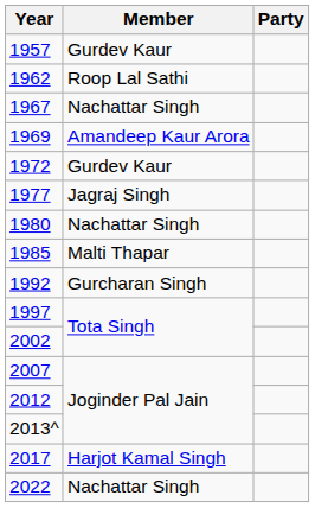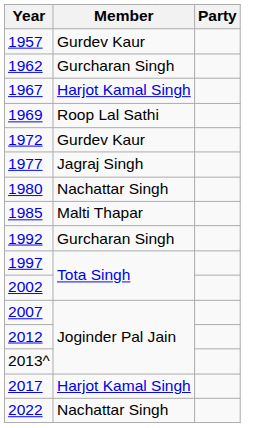 <table class="wikitable sortable">
 <tr>
 <th>Year</th>
 <th>Member</th>
 <th colspan="2">Party</th>
 </tr>
 <tr>
 <td><a href='#'>1957</a></td>
 <td>Gurdev Kaur</td>
 <td></td>
 </tr>
 <tr>
 <td><a href='#'>1962</a></td>
-<td>Roop Lal Sathi</td>
+<td>Gurcharan Singh</td>
 <td></td>
 </tr>
 <tr>
 <td><a href='#'>1967</a></td>
-<td>Nachattar Singh</td>
+<td><a href='#'>Harjot Kamal Singh</a></td>
 <td></td>
 </tr>
 <tr>
 <td><a href='#'>1969</a></td>
-<td><a href='#'>Amandeep Kaur Arora</a></td>
+<td>Roop Lal Sathi</td>
 <td></td>
 </tr>
 <tr>
 <td><a href='#'>1972</a></td>
 <td>Gurdev Kaur</td>
 <td></td>
 </tr>
 <tr>
 <td><a href='#'>1977</a></td>
 <td>Jagraj Singh</td>
 <td></td>
 </tr>
 <tr>
 <td><a href='#'>1980</a></td>
 <td>Nachattar Singh</td>
 <td></td>
 </tr>
 <tr>
 <td><a href='#'>1985</a></td>
 <td>Malti Thapar</td>
 <td></td>
 </tr>
 <tr>
 <td><a href='#'>1992</a></td>
 <td>Gurcharan Singh</td>
 </tr>
 <tr>
 <td><a href='#'>1997</a></td>
 <td rowspan="2"><a href='#'>Tota Singh</a></td>
 <td></td>
 </tr>
 <tr>
 <td><a href='#'>2002</a></td>
 </tr>
 <tr>
 <td><a href='#'>2007</a></td>
 <td rowspan="3">Joginder Pal Jain</td>
 <td></td>
 </tr>
 <tr>
 <td><a href='#'>2012</a></td>
 </tr>
 <tr>
 <td>2013^</td>
 <td></td>
 </tr>
 <tr>
 <td><a href='#'>2017</a></td>
 <td><a href='#'>Harjot Kamal Singh</a></td>
 <td></td>
 </tr>
 <tr>
 <td><a href='#'>2022</a></td>
 <td>Nachattar Singh</td>
 <td></td>
 </tr>
 </table>
